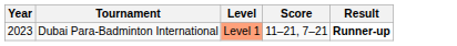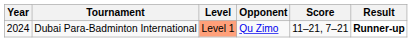 <table class="sortable wikitable" style="font-size: 90%;">
 <tr>
 <th>Year</th>
 <th>Tournament</th>
 <th>Level</th>
+<th>Opponent</th>
 <th>Score</th>
 <th>Result</th>
 </tr>
 <tr>
-<td align="center">2023</td>
+<td align="center">2024</td>
 <td align="left">Dubai Para-Badminton International</td>
 <td align="left" style="background: lightsalmon;">Level 1</td>
+<td align="left"> <a href='#'>Qu Zimo</a></td>
 <td align="left">11–21, 7–21</td>
 <td style="text-align:left; background:white"> <strong>Runner-up</strong></td>
 </tr>
 </table>
